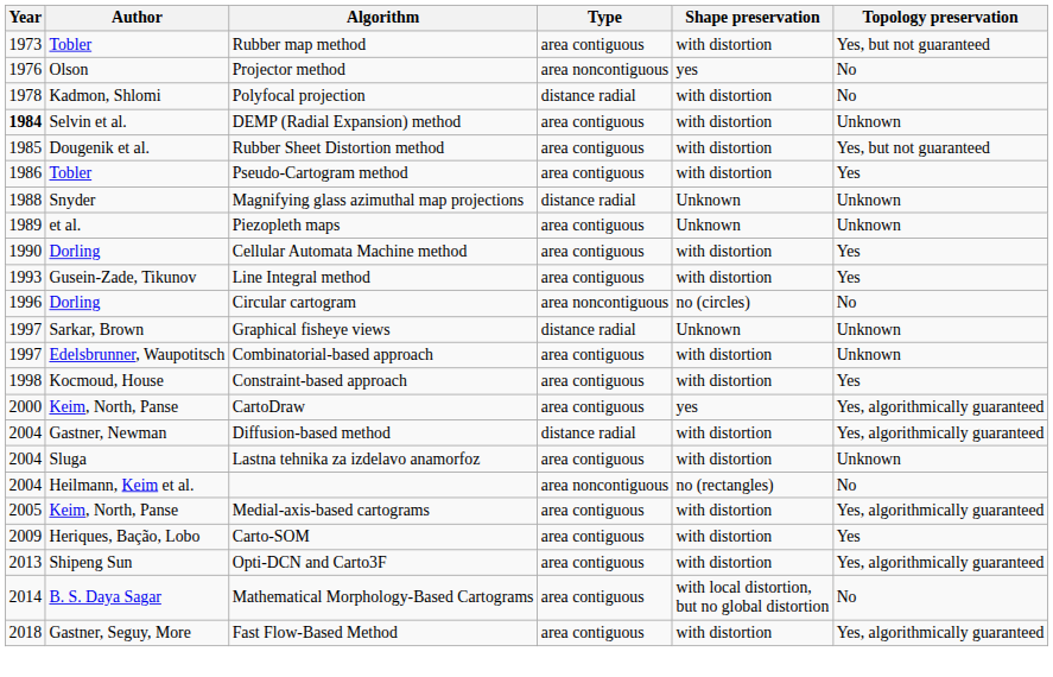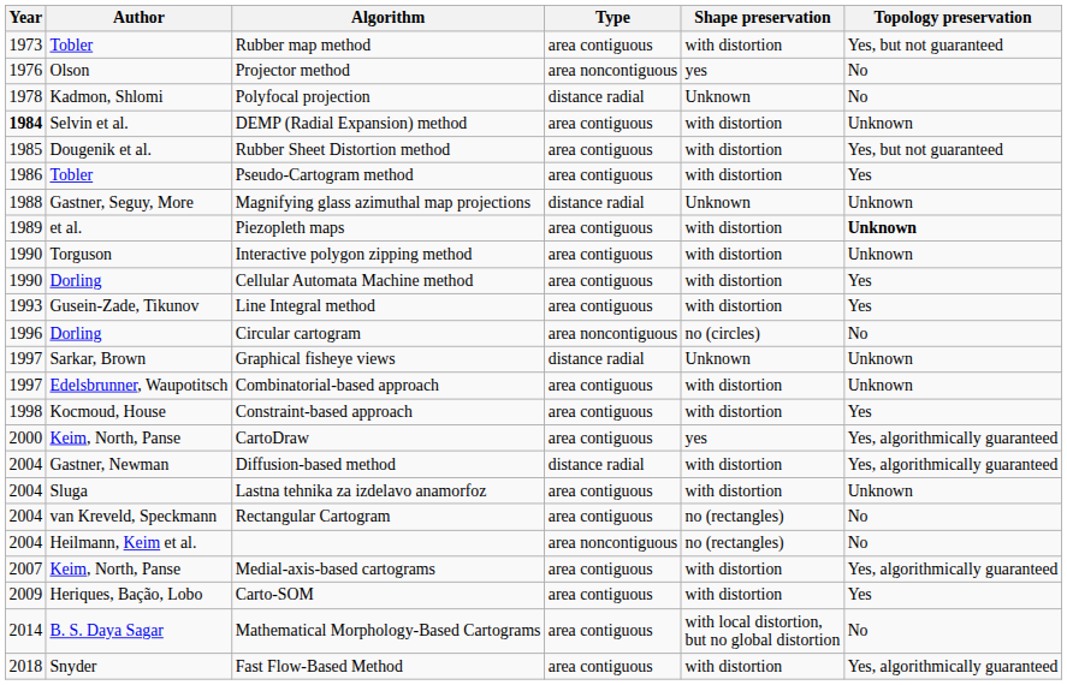 <table class="wikitable sortable">
 <tr>
 <th>Year</th>
 <th>Author</th>
 <th>Algorithm</th>
 <th>Type</th>
 <th>Shape preservation</th>
 <th>Topology preservation</th>
 </tr>
 <tr>
 <td>1973</td>
 <td><a href='#'>Tobler</a></td>
 <td>Rubber map method</td>
 <td>area contiguous</td>
 <td>with distortion</td>
 <td>Yes, but not guaranteed</td>
 </tr>
 <tr>
 <td>1976</td>
 <td>Olson</td>
 <td>Projector method</td>
 <td>area noncontiguous</td>
 <td>yes</td>
 <td>No</td>
 </tr>
 <tr>
 <td>1978</td>
 <td>Kadmon, Shlomi</td>
 <td>Polyfocal projection</td>
 <td>distance radial</td>
-<td>with distortion</td>
+<td>Unknown</td>
 <td>No</td>
 </tr>
 <tr>
 <td><strong>1984</strong></td>
 <td>Selvin et al.</td>
 <td>DEMP (Radial Expansion) method</td>
 <td>area contiguous</td>
 <td>with distortion</td>
 <td>Unknown</td>
 </tr>
 <tr>
 <td>1985</td>
 <td>Dougenik et al.</td>
 <td>Rubber Sheet Distortion method </td>
 <td>area contiguous</td>
 <td>with distortion</td>
 <td>Yes, but not guaranteed</td>
 </tr>
 <tr>
 <td>1986</td>
 <td><a href='#'>Tobler</a></td>
 <td>Pseudo-Cartogram method</td>
 <td>area contiguous</td>
 <td>with distortion</td>
 <td>Yes</td>
 </tr>
 <tr>
 <td>1988</td>
-<td>Snyder</td>
+<td>Gastner, Seguy, More</td>
 <td>Magnifying glass azimuthal map projections</td>
 <td>distance radial</td>
 <td>Unknown</td>
 <td>Unknown</td>
 </tr>
 <tr>
 <td>1989</td>
 <td> et al.</td>
 <td>Piezopleth maps</td>
 <td>area contiguous</td>
-<td>Unknown</td>
+<td>with distortion</td>
+<td><strong>Unknown</strong></td>
+</tr>
+<tr>
+<td>1990</td>
+<td>Torguson</td>
+<td>Interactive polygon zipping method</td>
+<td>area contiguous</td>
+<td>with distortion</td>
 <td>Unknown</td>
 </tr>
 <tr>
 <td>1990</td>
 <td><a href='#'>Dorling</a></td>
 <td>Cellular Automata Machine method</td>
 <td>area contiguous</td>
 <td>with distortion</td>
 <td>Yes</td>
 </tr>
 <tr>
 <td>1993</td>
 <td>Gusein-Zade, Tikunov</td>
 <td>Line Integral method</td>
 <td>area contiguous</td>
 <td>with distortion</td>
 <td>Yes</td>
 </tr>
 <tr>
 <td>1996</td>
 <td><a href='#'>Dorling</a></td>
 <td>Circular cartogram</td>
 <td>area noncontiguous</td>
 <td>no (circles)</td>
 <td>No</td>
 </tr>
 <tr>
 <td>1997</td>
 <td>Sarkar, Brown</td>
 <td>Graphical fisheye views</td>
 <td>distance radial</td>
 <td>Unknown</td>
 <td>Unknown</td>
 </tr>
 <tr>
 <td>1997</td>
 <td><a href='#'>Edelsbrunner</a>, Waupotitsch</td>
 <td>Combinatorial-based approach</td>
 <td>area contiguous</td>
 <td>with distortion</td>
 <td>Unknown</td>
 </tr>
 <tr>
 <td>1998</td>
 <td>Kocmoud, House</td>
 <td>Constraint-based approach</td>
 <td>area contiguous</td>
 <td>with distortion</td>
 <td>Yes</td>
 </tr>
 <tr>
 <td>2000</td>
 <td><a href='#'>Keim</a>, North, Panse</td>
 <td>CartoDraw</td>
 <td>area contiguous</td>
 <td>yes</td>
 <td>Yes, algorithmically guaranteed</td>
 </tr>
 <tr>
 <td>2004</td>
 <td>Gastner, Newman</td>
 <td>Diffusion-based method</td>
 <td>distance radial</td>
 <td>with distortion</td>
 <td>Yes, algorithmically guaranteed</td>
 </tr>
 <tr>
 <td>2004</td>
 <td>Sluga</td>
 <td>Lastna tehnika za izdelavo anamorfoz</td>
 <td>area contiguous</td>
 <td>with distortion</td>
 <td>Unknown</td>
 </tr>
 <tr>
 <td>2004</td>
+<td>van Kreveld, Speckmann</td>
+<td>Rectangular Cartogram</td>
+<td>area contiguous</td>
+<td>no (rectangles)</td>
+<td>No</td>
+</tr>
+<tr>
+<td>2004</td>
 <td>Heilmann, <a href='#'>Keim</a> et al.</td>
 <td></td>
 <td>area noncontiguous</td>
 <td>no (rectangles)</td>
 <td>No</td>
 </tr>
 <tr>
-<td>2005</td>
+<td>2007</td>
 <td><a href='#'>Keim</a>, North, Panse</td>
 <td>Medial-axis-based cartograms</td>
 <td>area contiguous</td>
 <td>with distortion</td>
 <td>Yes, algorithmically guaranteed</td>
 </tr>
 <tr>
 <td>2009</td>
 <td>Heriques, Bação, Lobo</td>
 <td>Carto-SOM</td>
 <td>area contiguous</td>
 <td>with distortion</td>
 <td>Yes</td>
 </tr>
 <tr>
-<td>2013</td>
-<td>Shipeng Sun</td>
-<td>Opti-DCN and Carto3F</td>
-<td>area contiguous</td>
-<td>with distortion</td>
-<td>Yes, algorithmically guaranteed</td>
-</tr>
-<tr>
 <td>2014</td>
 <td><a href='#'>B. S. Daya Sagar</a></td>
 <td>Mathematical Morphology-Based Cartograms</td>
 <td>area contiguous</td>
 <td>with local distortion,<br>but no global distortion</td>
 <td>No</td>
 </tr>
 <tr>
 <td>2018</td>
-<td>Gastner, Seguy, More</td>
+<td>Snyder</td>
 <td>Fast Flow-Based Method</td>
 <td>area contiguous</td>
 <td>with distortion</td>
 <td>Yes, algorithmically guaranteed</td>
 </tr>
 </table>
